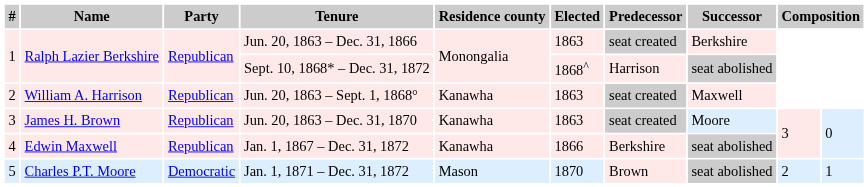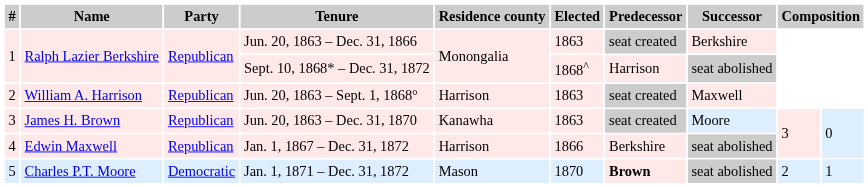 <table cellpadding=4 cellspacing=2>
 <tr bgcolor=#cccccc>
 <th>#</th>
 <th>Name</th>
 <th>Party</th>
 <th>Tenure</th>
 <th>Residence county</th>
 <th>Elected</th>
 <th>Predecessor</th>
 <th>Successor</th>
 <th colspan=2>Composition</th>
 </tr>
 <tr rowspan=2 bgcolor=#FFE8E8>
 <td rowspan=2>1</td>
 <td rowspan=2><a href='#'>Ralph Lazier Berkshire</a></td>
 <td rowspan=2><a href='#'>Republican</a></td>
 <td>Jun. 20, 1863 – Dec. 31, 1866</td>
 <td rowspan=2>Monongalia</td>
 <td>1863</td>
 <td bgcolor=#cccccc>seat created</td>
 <td>Berkshire</td>
 </tr>
 <tr bgcolor=#FFE8E8>
 <td>Sept. 10, 1868* – Dec. 31, 1872</td>
 <td>1868<sup>^</sup></td>
 <td>Harrison</td>
 <td bgcolor=#cccccc>seat abolished</td>
 </tr>
 <tr bgcolor=#FFE8E8>
 <td>2</td>
 <td><a href='#'>William A. Harrison</a></td>
 <td><a href='#'>Republican</a></td>
 <td>Jun. 20, 1863 – Sept. 1, 1868°</td>
-<td>Kanawha</td>
+<td>Harrison</td>
 <td>1863</td>
 <td bgcolor=#cccccc>seat created</td>
 <td>Maxwell</td>
 </tr>
 <tr bgcolor=#FFE8E8>
 <td>3</td>
 <td><a href='#'>James H. Brown</a></td>
 <td><a href='#'>Republican</a></td>
 <td>Jun. 20, 1863 – Dec. 31, 1870</td>
 <td>Kanawha</td>
 <td>1863</td>
 <td bgcolor=#cccccc>seat created</td>
 <td bgcolor=#DDEEFF>Moore</td>
 <td rowspan=2>3</td>
 <td rowspan=2 bgcolor=#DDEEFF>0</td>
 </tr>
 <tr bgcolor=#FFE8E8>
 <td>4</td>
 <td><a href='#'>Edwin Maxwell</a></td>
 <td><a href='#'>Republican</a></td>
 <td>Jan. 1, 1867 – Dec. 31, 1872</td>
-<td>Kanawha</td>
+<td>Harrison</td>
 <td>1866</td>
 <td>Berkshire</td>
 <td bgcolor=#cccccc>seat abolished</td>
 </tr>
 <tr bgcolor=#DDEEFF>
 <td>5</td>
 <td><a href='#'>Charles P.T. Moore</a></td>
 <td><a href='#'>Democratic</a></td>
 <td>Jan. 1, 1871 – Dec. 31, 1872</td>
 <td>Mason</td>
 <td>1870</td>
-<td bgcolor=#FFE8E8>Brown</td>
+<td bgcolor=#FFE8E8><strong>Brown</strong></td>
 <td bgcolor=#cccccc>seat abolished</td>
 <td>2</td>
 <td bgcolor=#DDEEFF>1</td>
 </tr>
 </table>
